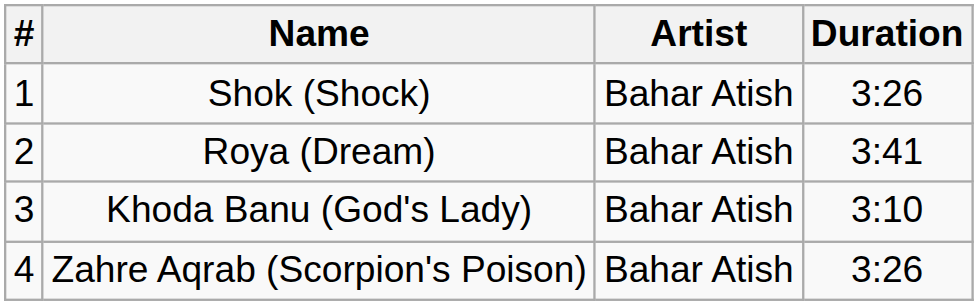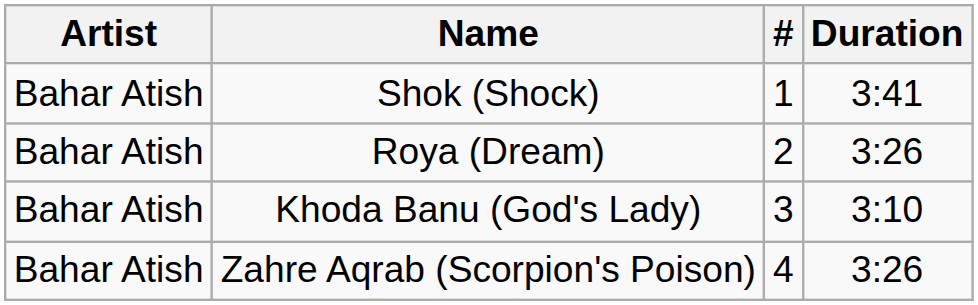 <table class="wikitable" style="text-align:center;">
 <tr>
+<th>Artist</th>
+<th>Name</th>
 <th>#</th>
-<th>Name</th>
-<th>Artist</th>
 <th>Duration</th>
 </tr>
 <tr>
+<td>Bahar Atish</td>
+<td>Shok (Shock)</td>
 <td>1</td>
-<td>Shok (Shock)</td>
+<td>3:41</td>
+</tr>
+<tr>
 <td>Bahar Atish</td>
+<td>Roya (Dream)</td>
+<td>2</td>
 <td>3:26</td>
 </tr>
 <tr>
-<td>2</td>
-<td>Roya (Dream)</td>
 <td>Bahar Atish</td>
-<td>3:41</td>
-</tr>
-<tr>
+<td>Khoda Banu (God's Lady)</td>
 <td>3</td>
-<td>Khoda Banu (God's Lady)</td>
-<td>Bahar Atish</td>
 <td>3:10</td>
 </tr>
 <tr>
+<td>Bahar Atish</td>
+<td>Zahre Aqrab (Scorpion's Poison)</td>
 <td>4</td>
-<td>Zahre Aqrab (Scorpion's Poison)</td>
-<td>Bahar Atish</td>
 <td>3:26</td>
 </tr>
 </table>
